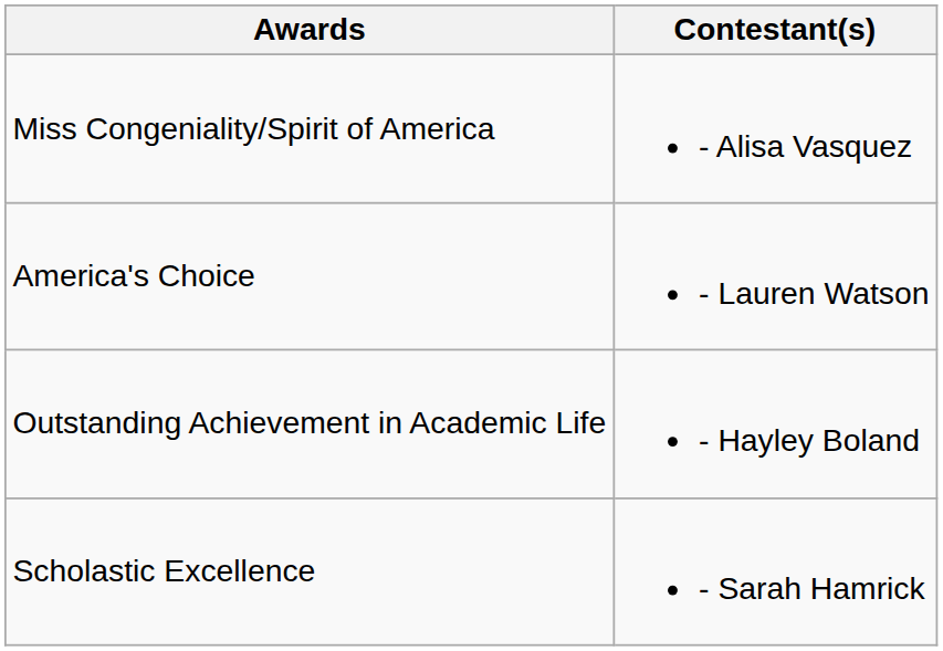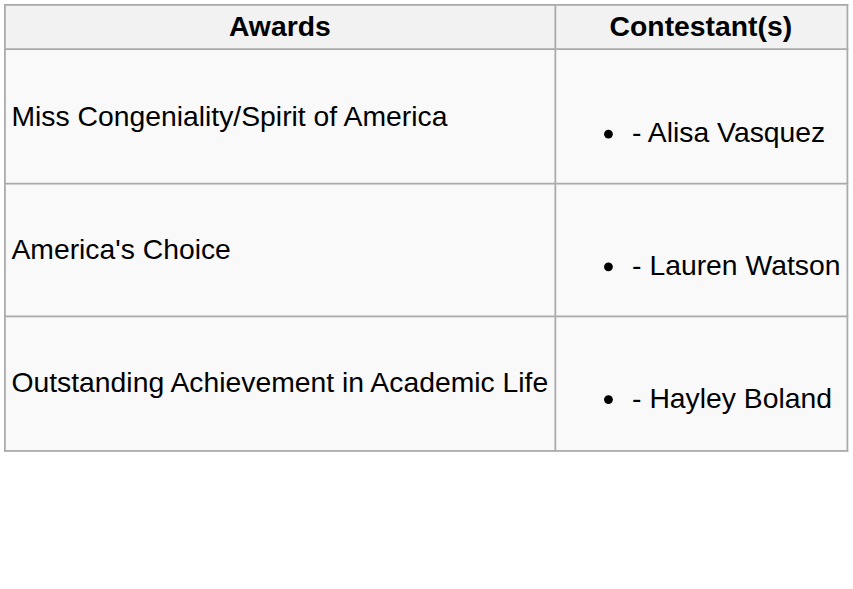 <table class="wikitable">
 <tr>
 <th>Awards</th>
 <th>Contestant(s)</th>
 </tr>
 <tr>
 <td>Miss Congeniality/Spirit of America</td>
 <td><br><ul><li> - Alisa Vasquez</li></ul></td>
 </tr>
 <tr>
 <td>America's Choice</td>
 <td><br><ul><li> -  Lauren Watson</li></ul></td>
 </tr>
 <tr>
 <td>Outstanding Achievement in Academic Life</td>
 <td><br><ul><li> - Hayley Boland</li></ul></td>
 </tr>
-<tr>
-<td>Scholastic Excellence</td>
-<td><br><ul><li> - Sarah Hamrick</li></ul></td>
-</tr>
 </table>
